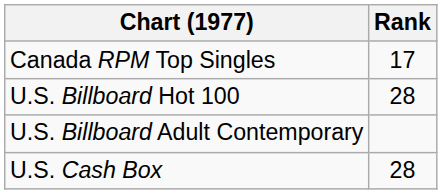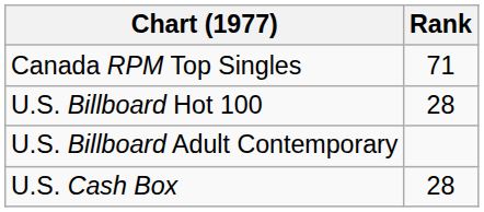 <table class="wikitable sortable">
 <tr>
 <th align="left">Chart (1977)</th>
 <th style="text-align:center;">Rank</th>
 </tr>
 <tr>
 <td>Canada <em>RPM</em> Top Singles</td>
-<td style="text-align:center;">17</td>
+<td style="text-align:center;">71</td>
 </tr>
 <tr>
 <td>U.S. <em>Billboard</em> Hot 100 </td>
 <td style="text-align:center;">28</td>
 </tr>
 <tr>
 <td>U.S. <em>Billboard</em> Adult Contemporary </td>
 <td></td>
 </tr>
 <tr>
 <td>U.S. <em>Cash Box</em> </td>
 <td style="text-align:center;">28</td>
 </tr>
 </table>
